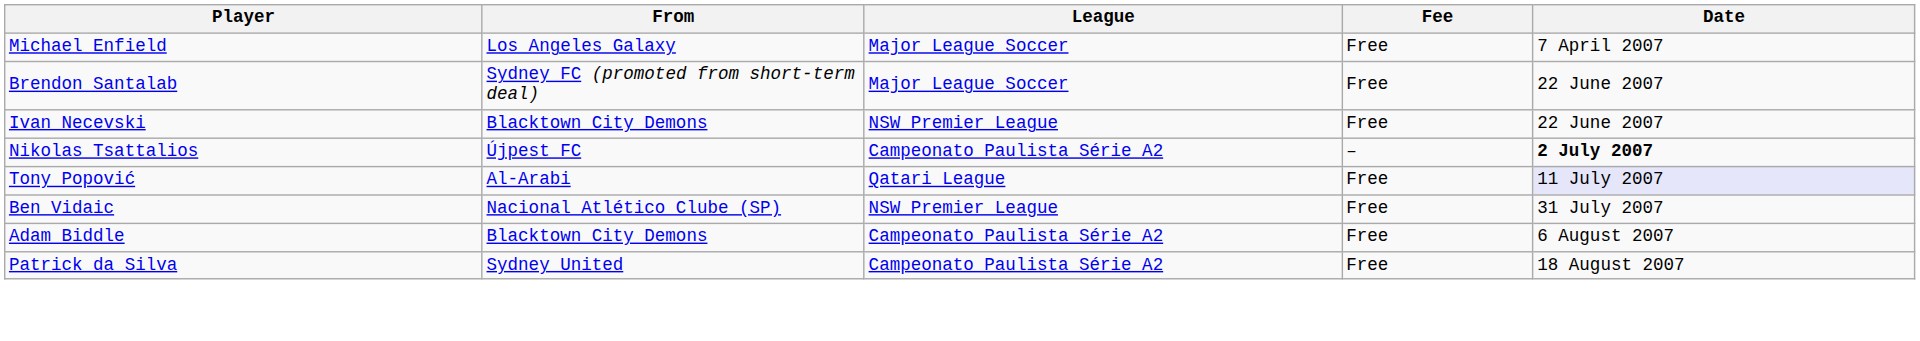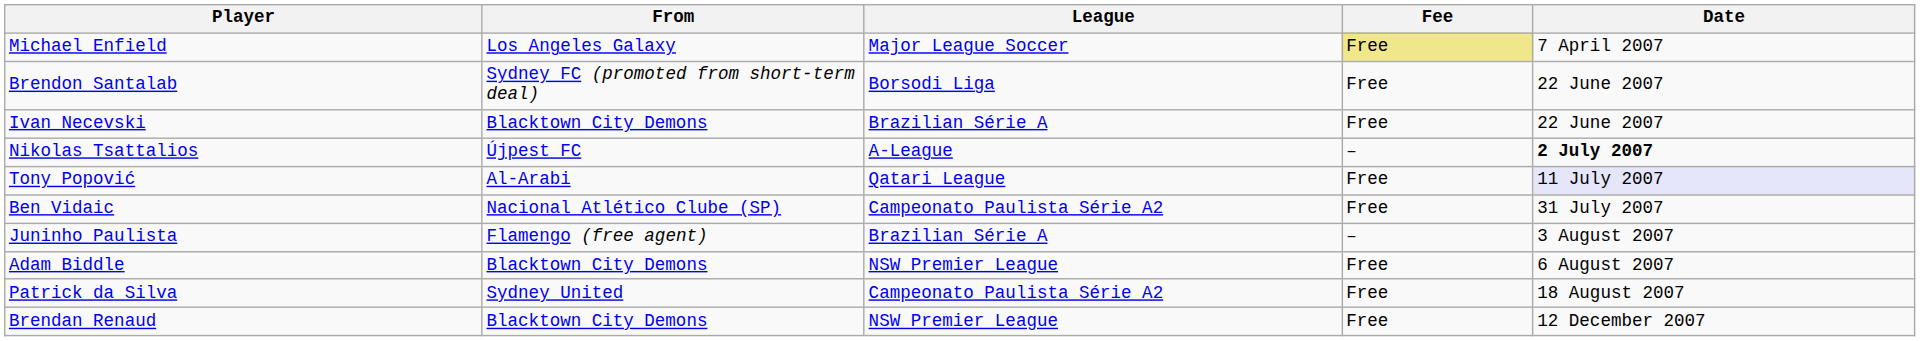 <table class="wikitable" style="text-align:center; font-size:95%;width:85%; text-align:left">
 <tr>
 <th width="25%">Player</th>
 <th width="20%">From</th>
 <th width="25%">League</th>
 <th width="10%">Fee</th>
 <th width="20%">Date</th>
 </tr>
 <tr>
 <td> <a href='#'>Michael Enfield</a></td>
 <td><a href='#'>Los Angeles Galaxy</a></td>
 <td> <a href='#'>Major League Soccer</a></td>
-<td>Free</td>
+<td style="background: khaki;">Free</td>
 <td>7 April 2007</td>
 </tr>
 <tr>
 <td> <a href='#'>Brendon Santalab</a></td>
 <td><a href='#'>Sydney FC</a> <em>(promoted from short-term deal)</em></td>
-<td> <a href='#'>Major League Soccer</a></td>
+<td> <a href='#'>Borsodi Liga</a></td>
 <td>Free</td>
 <td>22 June 2007</td>
 </tr>
 <tr>
 <td> <a href='#'>Ivan Necevski</a></td>
 <td><a href='#'>Blacktown City Demons</a></td>
-<td> <a href='#'>NSW Premier League</a></td>
+<td> <a href='#'>Brazilian Série A</a></td>
 <td>Free</td>
 <td>22 June 2007</td>
 </tr>
 <tr>
 <td> <a href='#'>Nikolas Tsattalios</a></td>
 <td><a href='#'>Újpest FC</a></td>
-<td> <a href='#'>Campeonato Paulista Série A2</a></td>
+<td> <a href='#'>A-League</a></td>
 <td>–</td>
 <td><strong>2 July 2007</strong></td>
 </tr>
 <tr>
 <td> <a href='#'>Tony Popović</a></td>
 <td><a href='#'>Al-Arabi</a></td>
 <td> <a href='#'>Qatari League</a></td>
 <td>Free</td>
 <td style="background: lavender;">11 July 2007</td>
 </tr>
 <tr>
 <td> <a href='#'>Ben Vidaic</a></td>
 <td><a href='#'>Nacional Atlético Clube (SP)</a></td>
-<td> <a href='#'>NSW Premier League</a></td>
+<td> <a href='#'>Campeonato Paulista Série A2</a></td>
 <td>Free</td>
 <td>31 July 2007</td>
 </tr>
 <tr>
+<td> <a href='#'>Juninho Paulista</a></td>
+<td><a href='#'>Flamengo</a> <em>(free agent)</em></td>
+<td> <a href='#'>Brazilian Série A</a></td>
+<td>–</td>
+<td>3 August 2007</td>
+</tr>
+<tr>
 <td> <a href='#'>Adam Biddle</a></td>
 <td><a href='#'>Blacktown City Demons</a></td>
-<td> <a href='#'>Campeonato Paulista Série A2</a></td>
+<td> <a href='#'>NSW Premier League</a></td>
 <td>Free</td>
 <td>6 August 2007</td>
 </tr>
 <tr>
 <td> <a href='#'>Patrick da Silva</a></td>
 <td><a href='#'>Sydney United</a></td>
 <td> <a href='#'>Campeonato Paulista Série A2</a></td>
 <td>Free</td>
 <td>18 August 2007</td>
 </tr>
+<tr>
+<td> <a href='#'>Brendan Renaud</a></td>
+<td><a href='#'>Blacktown City Demons</a></td>
+<td> <a href='#'>NSW Premier League</a></td>
+<td>Free</td>
+<td>12 December 2007</td>
+</tr>
 </table>
